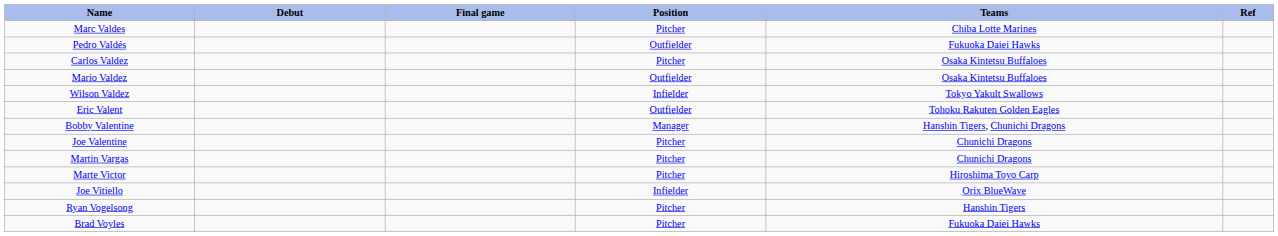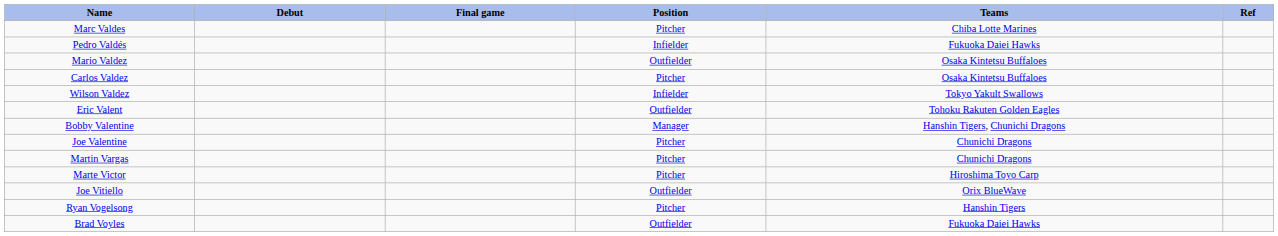 <table class="wikitable" style="width: 100%">
 <tr>
 <th style="background:#A8BDEC;" width=15%>Name</th>
 <th width=15% style="background:#A8BDEC;">Debut</th>
 <th width=15% style="background:#A8BDEC;">Final game</th>
 <th width=15% style="background:#A8BDEC;">Position</th>
 <th width=36% style="background:#A8BDEC;">Teams</th>
 <th width=4% style="background:#A8BDEC;">Ref</th>
 </tr>
 <tr align=center>
 <td><a href='#'>Marc Valdes</a></td>
 <td></td>
 <td></td>
 <td><a href='#'>Pitcher</a></td>
 <td><a href='#'>Chiba Lotte Marines</a></td>
 <td></td>
 </tr>
 <tr align=center>
 <td><a href='#'>Pedro Valdés</a></td>
 <td></td>
 <td></td>
+<td><a href='#'>Infielder</a></td>
+<td><a href='#'>Fukuoka Daiei Hawks</a></td>
+<td></td>
+</tr>
+<tr align=center>
+<td><a href='#'>Mario Valdez</a></td>
+<td></td>
+<td></td>
 <td><a href='#'>Outfielder</a></td>
-<td><a href='#'>Fukuoka Daiei Hawks</a></td>
+<td><a href='#'>Osaka Kintetsu Buffaloes</a></td>
 <td></td>
 </tr>
 <tr align=center>
 <td><a href='#'>Carlos Valdez</a></td>
 <td></td>
 <td></td>
 <td><a href='#'>Pitcher</a></td>
-<td><a href='#'>Osaka Kintetsu Buffaloes</a></td>
-<td></td>
-</tr>
-<tr align=center>
-<td><a href='#'>Mario Valdez</a></td>
-<td></td>
-<td></td>
-<td><a href='#'>Outfielder</a></td>
 <td><a href='#'>Osaka Kintetsu Buffaloes</a></td>
 <td></td>
 </tr>
 <tr align=center>
 <td><a href='#'>Wilson Valdez</a></td>
 <td></td>
 <td></td>
 <td><a href='#'>Infielder</a></td>
 <td><a href='#'>Tokyo Yakult Swallows</a></td>
 <td></td>
 </tr>
 <tr align=center>
 <td><a href='#'>Eric Valent</a></td>
 <td></td>
 <td></td>
 <td><a href='#'>Outfielder</a></td>
 <td><a href='#'>Tohoku Rakuten Golden Eagles</a></td>
 <td></td>
 </tr>
 <tr align=center>
 <td><a href='#'>Bobby Valentine</a></td>
 <td></td>
 <td></td>
 <td><a href='#'>Manager</a></td>
 <td><a href='#'>Hanshin Tigers</a>, <a href='#'>Chunichi Dragons</a></td>
 <td></td>
 </tr>
 <tr align=center>
 <td><a href='#'>Joe Valentine</a></td>
 <td></td>
 <td></td>
 <td><a href='#'>Pitcher</a></td>
 <td><a href='#'>Chunichi Dragons</a></td>
 <td></td>
 </tr>
 <tr align=center>
 <td><a href='#'>Martin Vargas</a></td>
 <td></td>
 <td></td>
 <td><a href='#'>Pitcher</a></td>
 <td><a href='#'>Chunichi Dragons</a></td>
 <td></td>
 </tr>
 <tr align=center>
 <td><a href='#'>Marte Victor</a></td>
 <td></td>
 <td></td>
 <td><a href='#'>Pitcher</a></td>
 <td><a href='#'>Hiroshima Toyo Carp</a></td>
 <td></td>
 </tr>
 <tr align=center>
 <td><a href='#'>Joe Vitiello</a></td>
 <td></td>
 <td></td>
-<td><a href='#'>Infielder</a></td>
+<td><a href='#'>Outfielder</a></td>
 <td><a href='#'>Orix BlueWave</a></td>
 <td></td>
 </tr>
 <tr align=center>
 <td><a href='#'>Ryan Vogelsong</a></td>
 <td></td>
 <td></td>
 <td><a href='#'>Pitcher</a></td>
 <td><a href='#'>Hanshin Tigers</a></td>
 <td></td>
 </tr>
 <tr align=center>
 <td><a href='#'>Brad Voyles</a></td>
 <td></td>
 <td></td>
-<td><a href='#'>Pitcher</a></td>
+<td><a href='#'>Outfielder</a></td>
 <td><a href='#'>Fukuoka Daiei Hawks</a></td>
 <td></td>
 </tr>
 </table>
